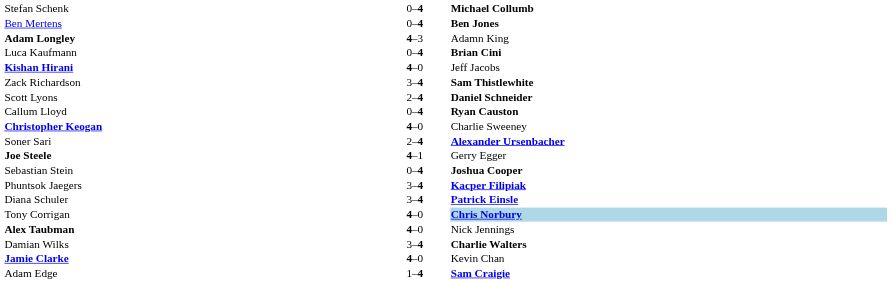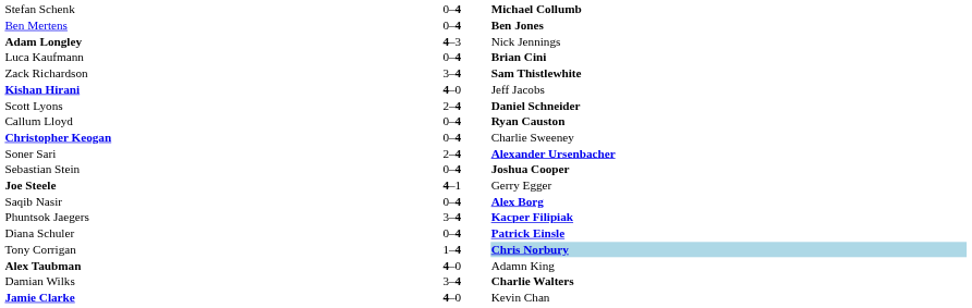 <table width="100%" cellspacing="1">
 <tr>
 <th width45%></th>
 <th width10%></th>
 <th width45%></th>
 </tr>
 <tr>
 <td> Stefan Schenk</td>
 <td align="center">0–<strong>4</strong></td>
 <td> <strong>Michael Collumb</strong></td>
 </tr>
 <tr>
 <td> <a href='#'>Ben Mertens</a></td>
 <td align="center">0–<strong>4</strong></td>
 <td> <strong>Ben Jones</strong></td>
 </tr>
 <tr>
 <td> <strong>Adam Longley</strong></td>
 <td align="center"><strong>4</strong>–3</td>
-<td> Adamn King</td>
+<td> Nick Jennings</td>
 </tr>
 <tr>
 <td> Luca Kaufmann</td>
 <td align="center">0–<strong>4</strong></td>
 <td> <strong>Brian Cini</strong></td>
 </tr>
 <tr>
+<td> Zack Richardson</td>
+<td align="center">3–<strong>4</strong></td>
+<td> <strong>Sam Thistlewhite</strong></td>
+</tr>
+<tr>
 <td> <strong><a href='#'>Kishan Hirani</a></strong></td>
 <td align="center"><strong>4</strong>–0</td>
 <td> Jeff Jacobs</td>
-</tr>
-<tr>
-<td> Zack Richardson</td>
-<td align="center">3–<strong>4</strong></td>
-<td> <strong>Sam Thistlewhite</strong></td>
 </tr>
 <tr>
 <td> Scott Lyons</td>
 <td align="center">2–<strong>4</strong></td>
 <td> <strong>Daniel Schneider</strong></td>
 </tr>
 <tr>
 <td> Callum Lloyd</td>
 <td align="center">0–<strong>4</strong></td>
 <td> <strong>Ryan Causton</strong></td>
 </tr>
 <tr>
 <td> <strong><a href='#'>Christopher Keogan</a></strong></td>
-<td align="center"><strong>4</strong>–0</td>
+<td align="center">0–<strong>4</strong></td>
 <td> Charlie Sweeney</td>
 </tr>
 <tr>
 <td> Soner Sari</td>
 <td align="center">2–<strong>4</strong></td>
 <td> <strong><a href='#'>Alexander Ursenbacher</a></strong></td>
 </tr>
 <tr>
+<td> Sebastian Stein</td>
+<td align="center">0–<strong>4</strong></td>
+<td> <strong>Joshua Cooper</strong></td>
+</tr>
+<tr>
 <td> <strong>Joe Steele</strong></td>
 <td align="center"><strong>4</strong>–1</td>
 <td> Gerry Egger</td>
 </tr>
 <tr>
-<td> Sebastian Stein</td>
+<td> Saqib Nasir</td>
 <td align="center">0–<strong>4</strong></td>
-<td> <strong>Joshua Cooper</strong></td>
+<td> <strong><a href='#'>Alex Borg</a></strong></td>
 </tr>
 <tr>
 <td> Phuntsok Jaegers</td>
 <td align="center">3–<strong>4</strong></td>
 <td> <strong><a href='#'>Kacper Filipiak</a></strong></td>
 </tr>
 <tr>
 <td> Diana Schuler</td>
-<td align="center">3–<strong>4</strong></td>
+<td align="center">0–<strong>4</strong></td>
 <td> <strong><a href='#'>Patrick Einsle</a></strong></td>
 </tr>
 <tr>
 <td> Tony Corrigan</td>
-<td align="center"><strong>4</strong>–0</td>
+<td align="center">1–<strong>4</strong></td>
 <td style="background: lightblue;"> <strong><a href='#'>Chris Norbury</a></strong></td>
 </tr>
 <tr>
 <td> <strong>Alex Taubman</strong></td>
 <td align="center"><strong>4</strong>–0</td>
-<td> Nick Jennings</td>
+<td> Adamn King</td>
 </tr>
 <tr>
 <td> Damian Wilks</td>
 <td align="center">3–<strong>4</strong></td>
 <td> <strong>Charlie Walters</strong></td>
 </tr>
 <tr>
 <td> <strong><a href='#'>Jamie Clarke</a></strong></td>
 <td align="center"><strong>4</strong>–0</td>
 <td> Kevin Chan</td>
 </tr>
-<tr>
-<td> Adam Edge</td>
-<td align="center">1–<strong>4</strong></td>
-<td> <strong><a href='#'>Sam Craigie</a></strong></td>
-</tr>
 </table>
